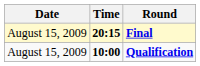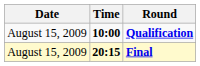 <table class="wikitable">
 <tr>
 <th>Date</th>
 <th>Time</th>
 <th>Round</th>
 </tr>
+<tr>
+<td>August 15, 2009</td>
+<td><strong>10:00</strong></td>
+<td><strong><a href='#'>Qualification</a></strong></td>
+</tr>
 <tr style=background:lemonchiffon>
 <td>August 15, 2009</td>
 <td><strong>20:15</strong></td>
 <td><strong><a href='#'>Final</a></strong></td>
 </tr>
-<tr>
-<td>August 15, 2009</td>
-<td><strong>10:00</strong></td>
-<td><strong><a href='#'>Qualification</a></strong></td>
-</tr>
 </table>
